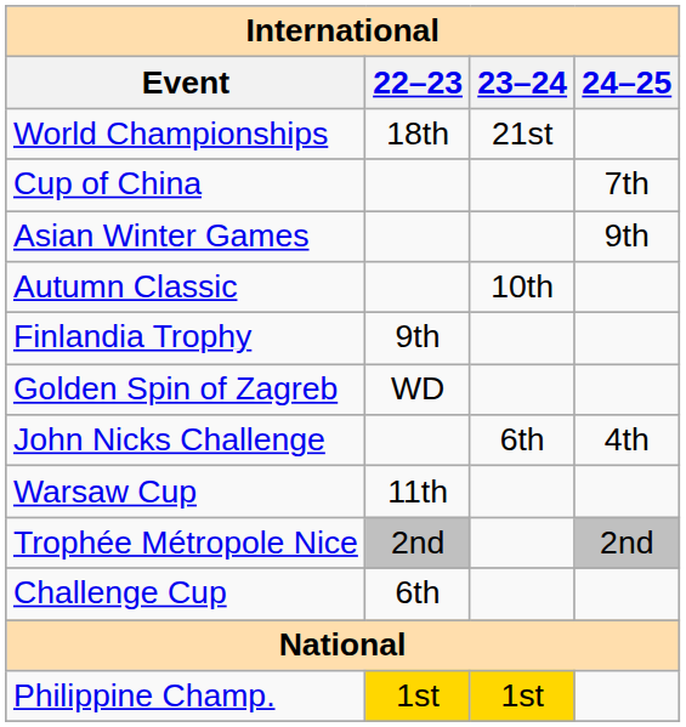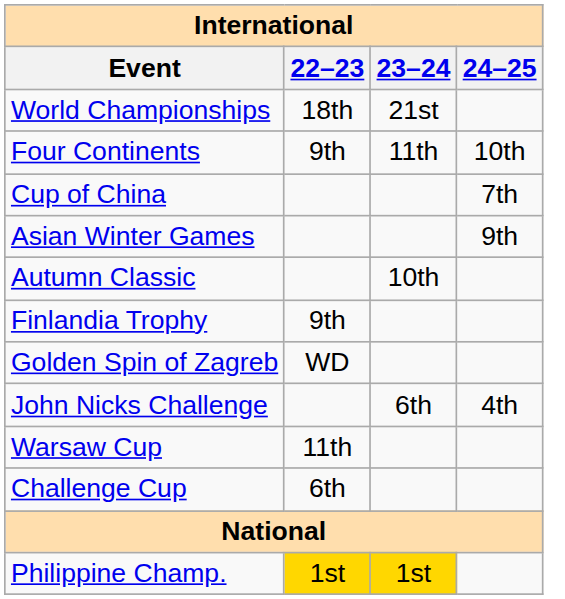 <table class="wikitable" style="text-align:center">
 <tr>
 <th style="background-color: #ffdead; " colspan=4 align=center>International </th>
 </tr>
 <tr>
 <th>Event</th>
 <th><a href='#'>22–23</a></th>
 <th><a href='#'>23–24</a></th>
 <th><a href='#'>24–25</a></th>
 </tr>
 <tr>
 <td align=left><a href='#'>World Championships</a></td>
 <td>18th</td>
 <td>21st</td>
 <td></td>
+</tr>
+<tr>
+<td align=left><a href='#'>Four Continents</a></td>
+<td>9th</td>
+<td>11th</td>
+<td>10th</td>
 </tr>
 <tr>
 <td align=left> <a href='#'>Cup of China</a></td>
 <td></td>
 <td></td>
 <td>7th</td>
 </tr>
 <tr>
 <td align=left><a href='#'>Asian Winter Games</a></td>
 <td></td>
 <td></td>
 <td>9th</td>
 </tr>
 <tr>
 <td align=left> <a href='#'>Autumn Classic</a></td>
 <td></td>
 <td>10th</td>
 <td></td>
 </tr>
 <tr>
 <td align=left> <a href='#'>Finlandia Trophy</a></td>
 <td>9th</td>
 <td></td>
 <td></td>
 </tr>
 <tr>
 <td align=left> <a href='#'>Golden Spin of Zagreb</a></td>
 <td>WD</td>
 <td></td>
 <td></td>
 </tr>
 <tr>
 <td align=left> <a href='#'>John Nicks Challenge</a></td>
 <td></td>
 <td>6th</td>
 <td>4th</td>
 </tr>
 <tr>
 <td align=left> <a href='#'>Warsaw Cup</a></td>
 <td>11th</td>
 <td></td>
 <td></td>
 </tr>
 <tr>
-<td align=left><a href='#'>Trophée Métropole Nice</a></td>
-<td bgcolor=silver>2nd</td>
-<td></td>
-<td bgcolor=silver>2nd</td>
-</tr>
-<tr>
 <td align=left><a href='#'>Challenge Cup</a></td>
 <td>6th</td>
 <td></td>
 <td></td>
 </tr>
 <tr>
 <th colspan="4" style="background-color: #ffdead; " align="center">National </th>
 </tr>
 <tr>
 <td align=left><a href='#'>Philippine Champ.</a></td>
 <td bgcolor=gold>1st</td>
 <td bgcolor=gold>1st</td>
 <td></td>
 </tr>
 </table>
